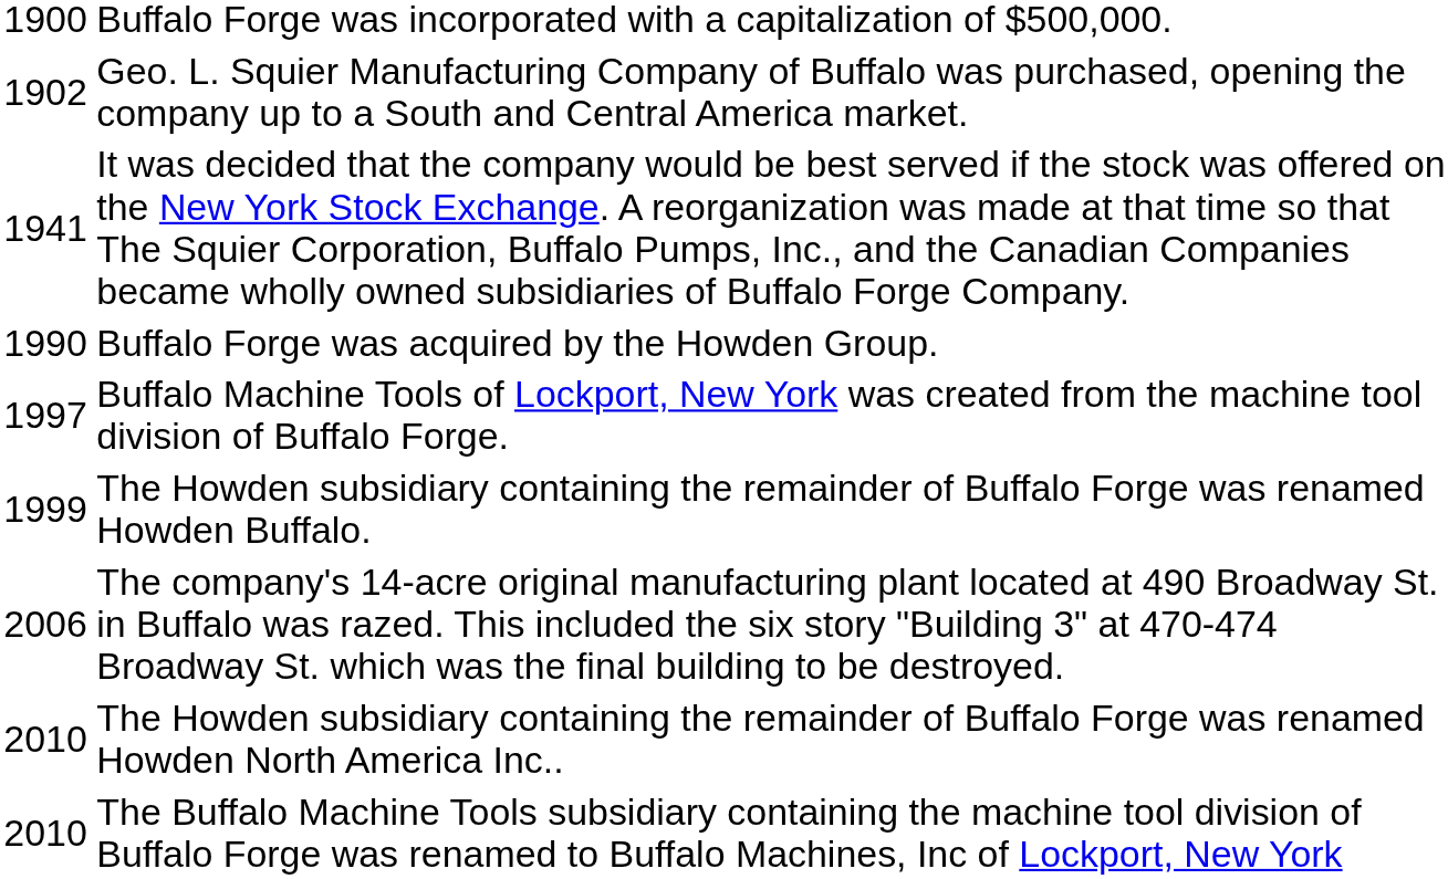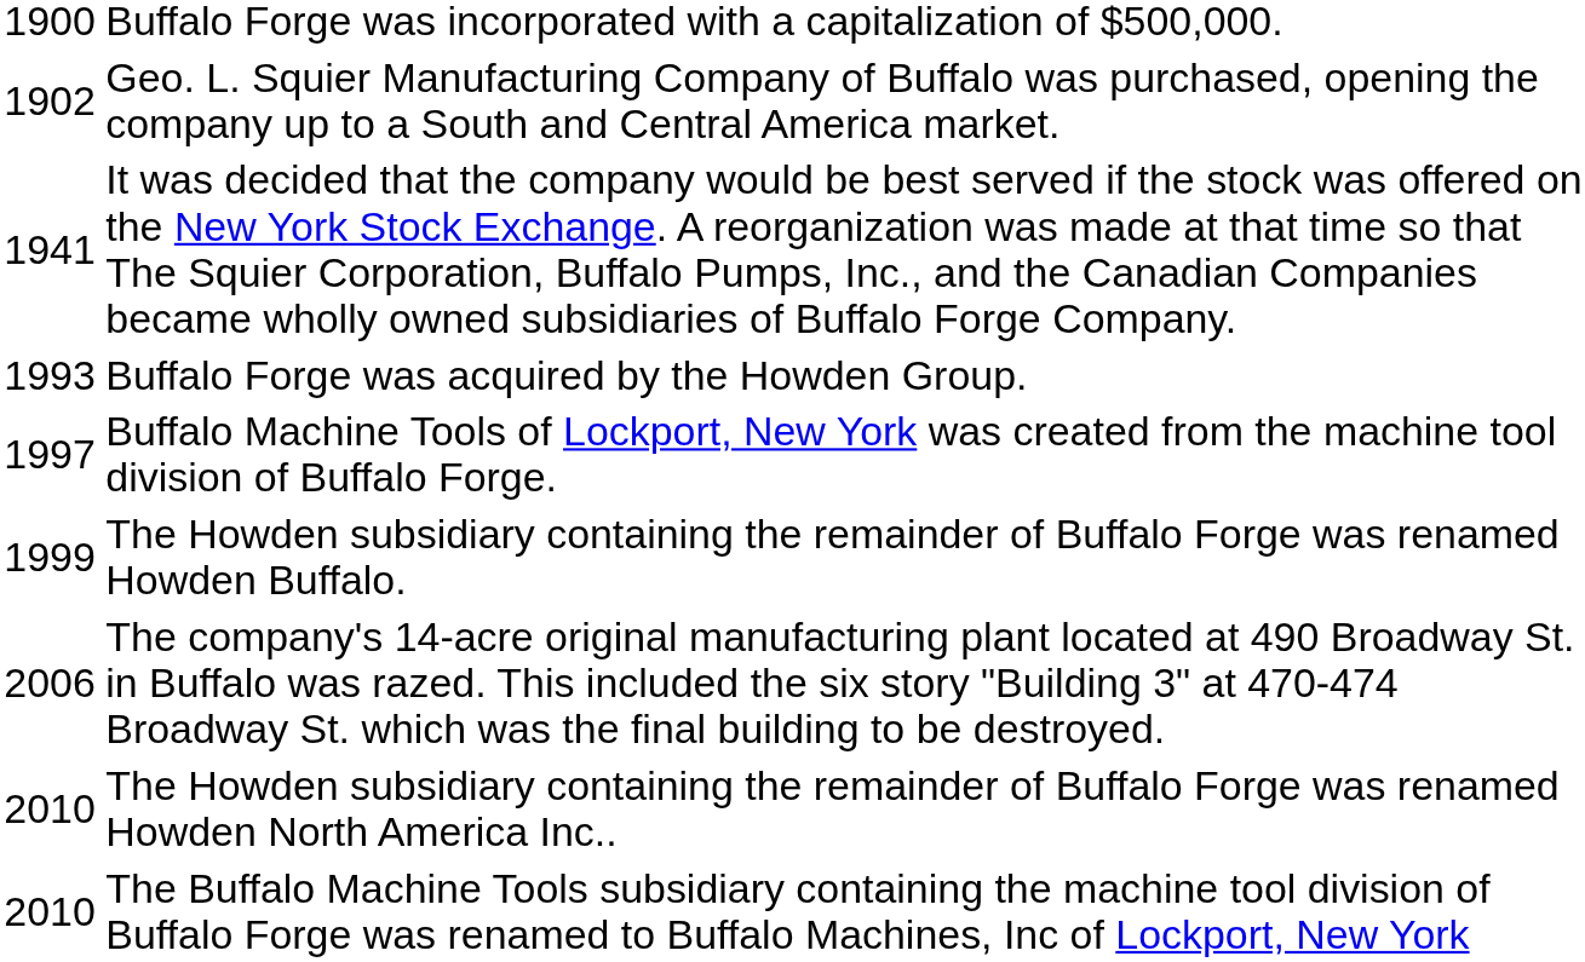 <table>
 <tr>
 <td>1900</td>
 <td>Buffalo Forge was incorporated with a capitalization of $500,000.</td>
 </tr>
 <tr>
 <td>1902</td>
 <td>Geo. L. Squier Manufacturing Company of Buffalo was purchased, opening the company up to a South and Central America market.</td>
 </tr>
 <tr>
 <td>1941</td>
 <td>It was decided that the company would be best served if the stock was offered on the <a href='#'>New York Stock Exchange</a>. A reorganization was made at that time so that The Squier Corporation, Buffalo Pumps, Inc., and the Canadian Companies became wholly owned subsidiaries of Buffalo Forge Company.</td>
 </tr>
 <tr>
-<td>1990</td>
+<td>1993</td>
 <td>Buffalo Forge was acquired by the Howden Group.</td>
 </tr>
 <tr>
 <td>1997</td>
 <td>Buffalo Machine Tools of <a href='#'>Lockport, New York</a> was created from the machine tool division of Buffalo Forge.</td>
 </tr>
 <tr>
 <td>1999</td>
 <td>The Howden subsidiary containing the remainder of Buffalo Forge was renamed Howden Buffalo.</td>
 </tr>
 <tr>
 <td>2006</td>
 <td>The company's 14-acre original manufacturing plant located at 490 Broadway St. in Buffalo was razed. This included the six story "Building 3" at 470-474 Broadway St. which was the final building to be destroyed.</td>
 </tr>
 <tr>
 <td>2010</td>
 <td>The Howden subsidiary containing the remainder of Buffalo Forge was renamed Howden North America Inc..</td>
 </tr>
 <tr>
 <td>2010</td>
 <td>The Buffalo Machine Tools subsidiary containing the machine tool division of Buffalo Forge was renamed to Buffalo Machines, Inc of <a href='#'>Lockport, New York</a></td>
 </tr>
 <tr>
 </tr>
 </table>
